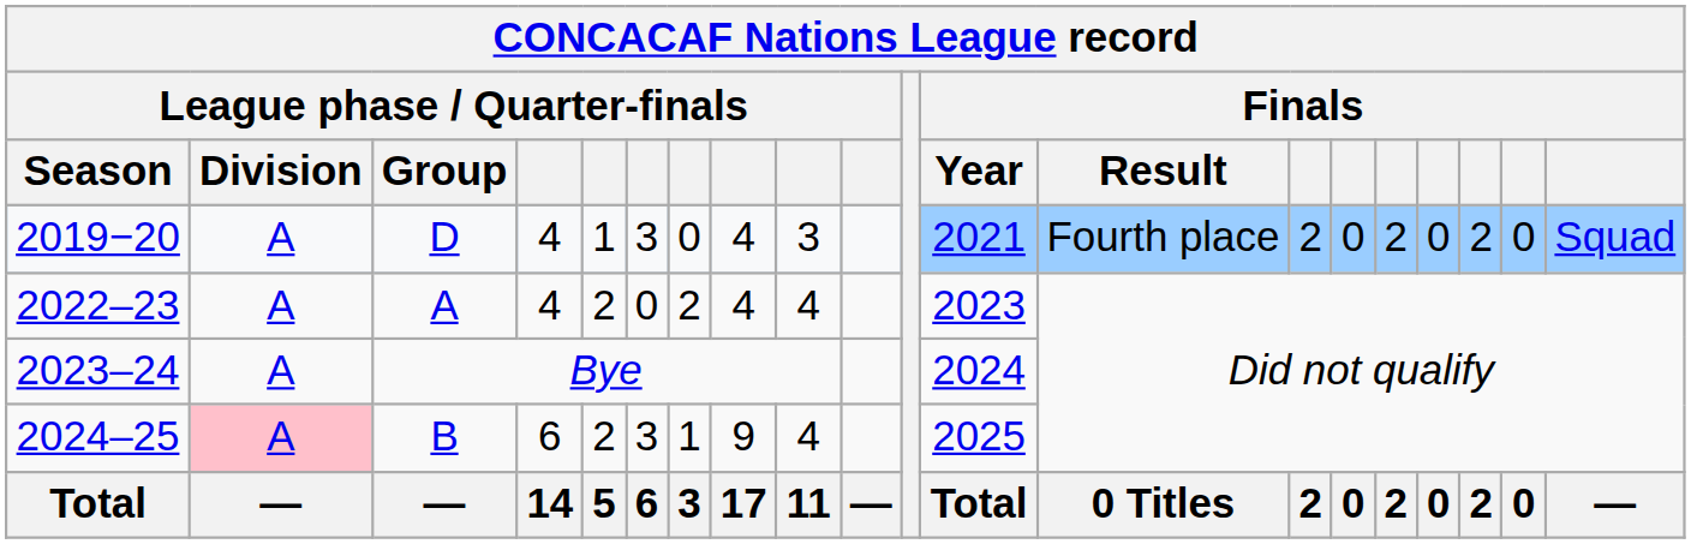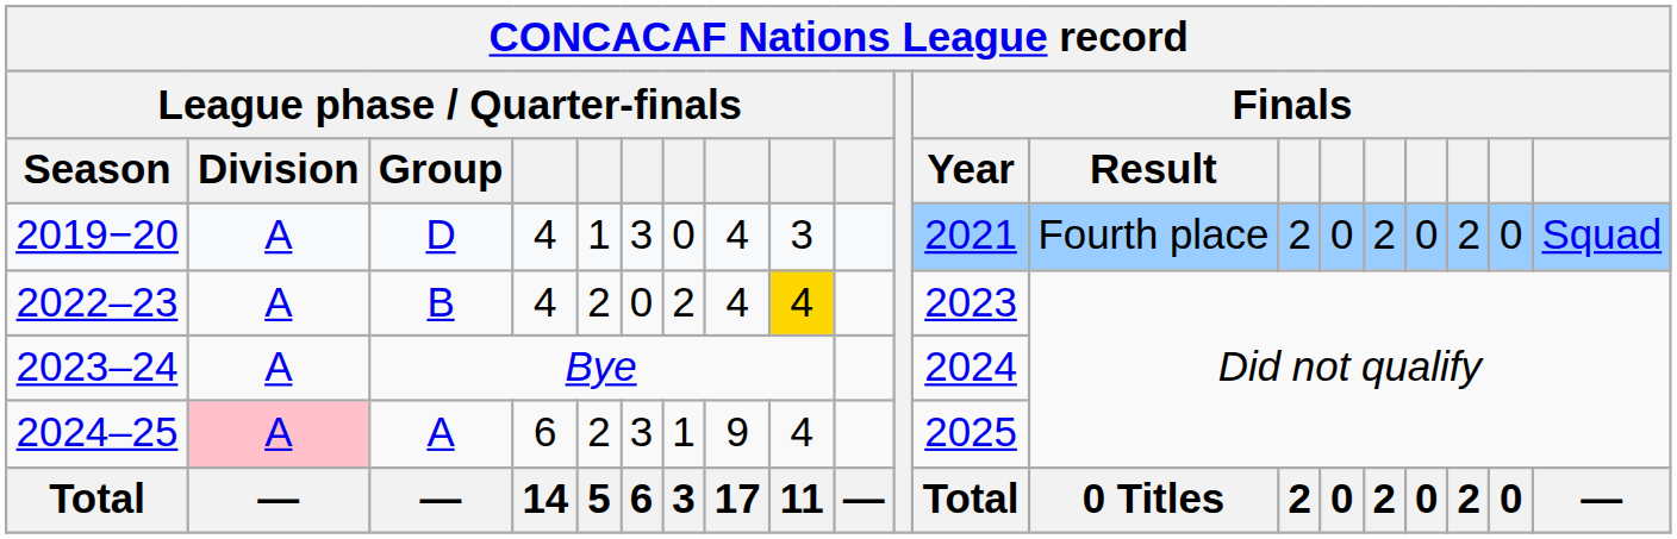 <table class="wikitable" style="text-align: center;">
 <tr>
 <th colspan=21><a href='#'>CONCACAF Nations League</a> record</th>
 </tr>
 <tr>
 <th colspan=10>League phase / Quarter-finals</th>
 <th rowspan=7></th>
 <th colspan=9>Finals</th>
 </tr>
 <tr>
 <th>Season</th>
 <th>Division</th>
 <th>Group</th>
 <th></th>
 <th></th>
 <th></th>
 <th></th>
 <th></th>
 <th></th>
 <th></th>
 <th>Year</th>
 <th>Result</th>
 <th></th>
 <th></th>
 <th></th>
 <th></th>
 <th></th>
 <th></th>
 <th></th>
 </tr>
 <tr style="background:#9acdff;">
 <td bgcolor="#f8f9fa"><a href='#'>2019−20</a></td>
 <td bgcolor="#f8f9fa"><a href='#'>A</a></td>
 <td bgcolor="#f8f9fa"><a href='#'>D</a></td>
 <td bgcolor="#f8f9fa">4</td>
 <td bgcolor="#f8f9fa">1</td>
 <td bgcolor="#f8f9fa">3</td>
 <td bgcolor="#f8f9fa">0</td>
 <td bgcolor="#f8f9fa">4</td>
 <td bgcolor="#f8f9fa">3</td>
 <td bgcolor="#f8f9fa"></td>
 <td> <a href='#'>2021</a></td>
 <td>Fourth place</td>
 <td>2</td>
 <td>0</td>
 <td>2</td>
 <td>0</td>
 <td>2</td>
 <td>0</td>
 <td><a href='#'>Squad</a></td>
 </tr>
 <tr>
 <td><a href='#'>2022–23</a></td>
 <td><a href='#'>A</a></td>
-<td><a href='#'>A</a></td>
+<td><a href='#'>B</a></td>
 <td>4</td>
 <td>2</td>
 <td>0</td>
 <td>2</td>
 <td>4</td>
-<td>4</td>
+<td style="background: gold;">4</td>
 <td></td>
 <td> <a href='#'>2023</a></td>
 <td colspan=8 rowspan=3><em>Did not qualify</em></td>
 </tr>
 <tr>
 <td><a href='#'>2023–24</a></td>
 <td><a href='#'>A</a></td>
 <td colspan=7><em><a href='#'>Bye</a></em></td>
 <td></td>
 <td> <a href='#'>2024</a></td>
 </tr>
 <tr>
 <td><a href='#'>2024–25</a></td>
 <td style="background: pink;"><a href='#'>A</a></td>
-<td><a href='#'>B</a></td>
+<td><a href='#'>A</a></td>
 <td>6</td>
 <td>2</td>
 <td>3</td>
 <td>1</td>
 <td>9</td>
 <td>4</td>
 <td></td>
 <td> <a href='#'>2025</a></td>
 </tr>
 <tr>
 <th>Total</th>
 <th>—</th>
 <th>—</th>
 <th>14</th>
 <th>5</th>
 <th>6</th>
 <th>3</th>
 <th>17</th>
 <th>11</th>
 <th>—</th>
 <th>Total</th>
 <th>0 Titles</th>
 <th>2</th>
 <th>0</th>
 <th>2</th>
 <th>0</th>
 <th>2</th>
 <th>0</th>
 <th>—</th>
 </tr>
 </table>
